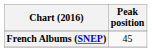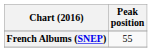 <table class="wikitable sortable plainrowheaders" style="text-align:center">
 <tr>
 <th scope="col">Chart (2016)</th>
 <th scope="col">Peak<br> position</th>
 </tr>
 <tr>
 </tr>
 <tr>
 </tr>
 <tr>
 </tr>
 <tr>
 </tr>
 <tr>
 </tr>
 <tr>
 <th scope="row">French Albums (<a href='#'>SNEP</a>)</th>
-<td>45</td>
+<td>55</td>
 </tr>
 <tr>
 </tr>
 <tr>
 </tr>
 <tr>
 </tr>
 <tr>
 </tr>
 <tr>
 </tr>
 <tr>
 </tr>
 <tr>
 </tr>
 <tr>
 </tr>
 </table>
